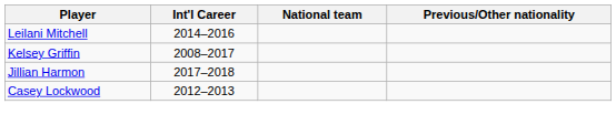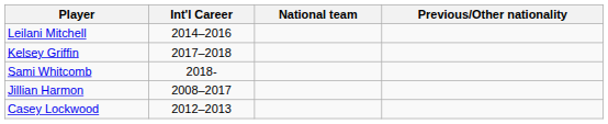 <table class="wikitable sortable" style="font-size:95%; width: 60%">
 <tr>
 <th scope="col" width="10px">Player</th>
 <th scope="col" width="5px">Int'l Career</th>
 <th scope="col" width="10px">National team</th>
 <th scope="col" width="10px">Previous/Other nationality</th>
 </tr>
 <tr>
 <td><a href='#'>Leilani Mitchell</a></td>
 <td align="center">2014–2016</td>
 <td></td>
 <td></td>
 </tr>
 <tr>
 <td><a href='#'>Kelsey Griffin</a></td>
-<td align="center">2008–2017</td>
+<td align="center">2017–2018</td>
+<td></td>
+<td></td>
+</tr>
+<tr>
+<td><a href='#'>Sami Whitcomb</a></td>
+<td align="center">2018-</td>
 <td></td>
 <td></td>
 </tr>
 <tr>
 <td><a href='#'>Jillian Harmon</a></td>
-<td align="center">2017–2018</td>
+<td align="center">2008–2017</td>
 <td></td>
 <td></td>
 </tr>
 <tr>
 <td><a href='#'>Casey Lockwood</a></td>
 <td align="center">2012–2013</td>
 <td></td>
 <td></td>
 </tr>
 </table>
